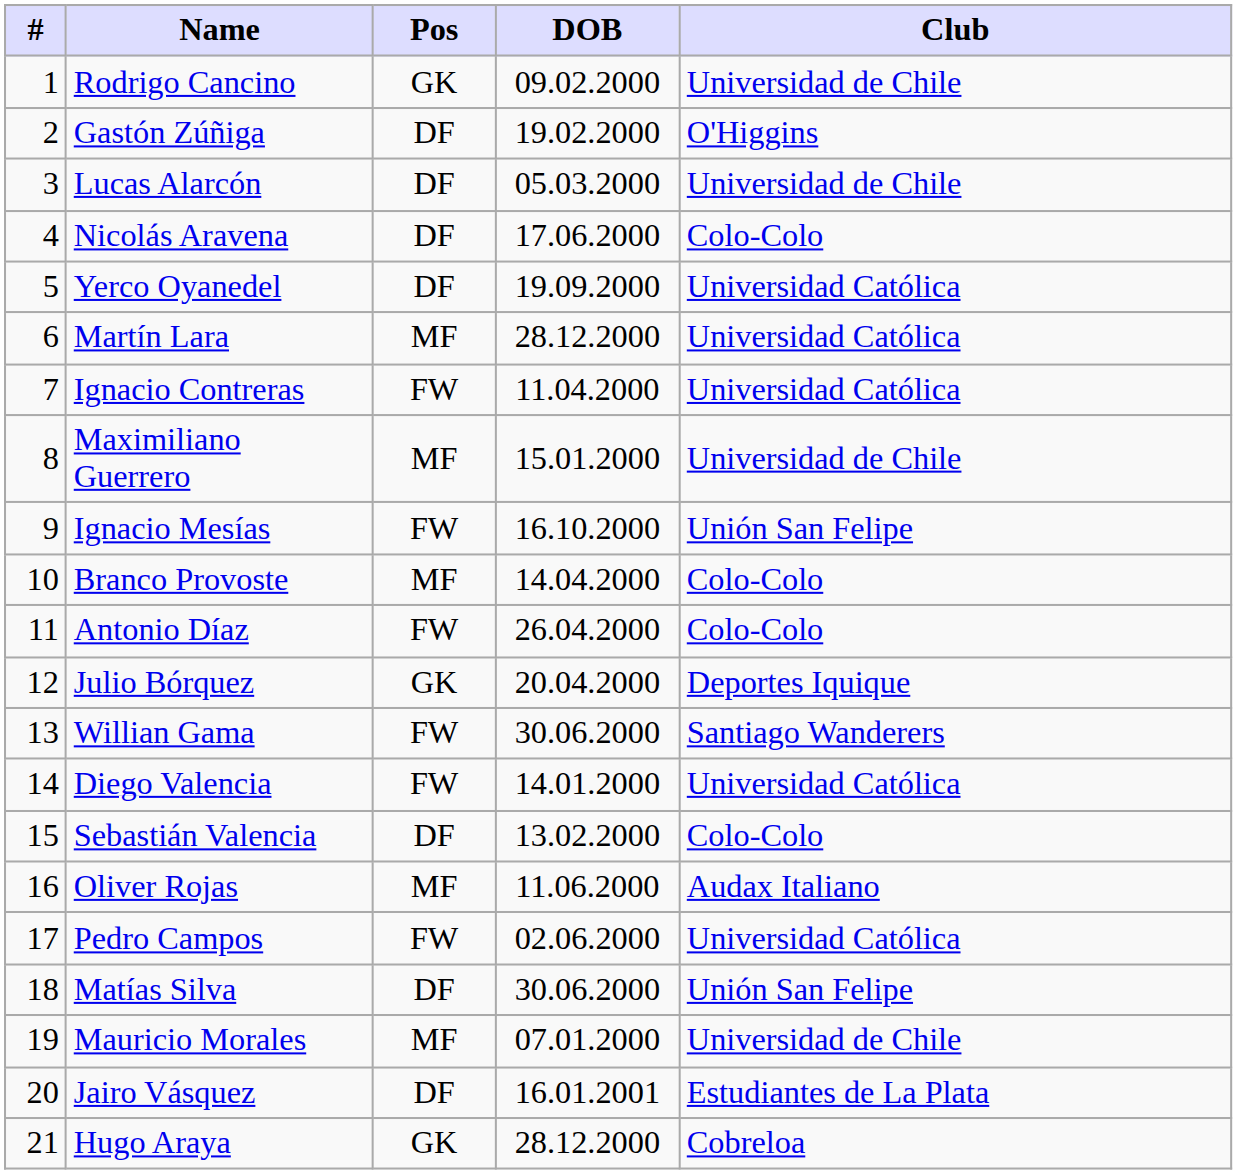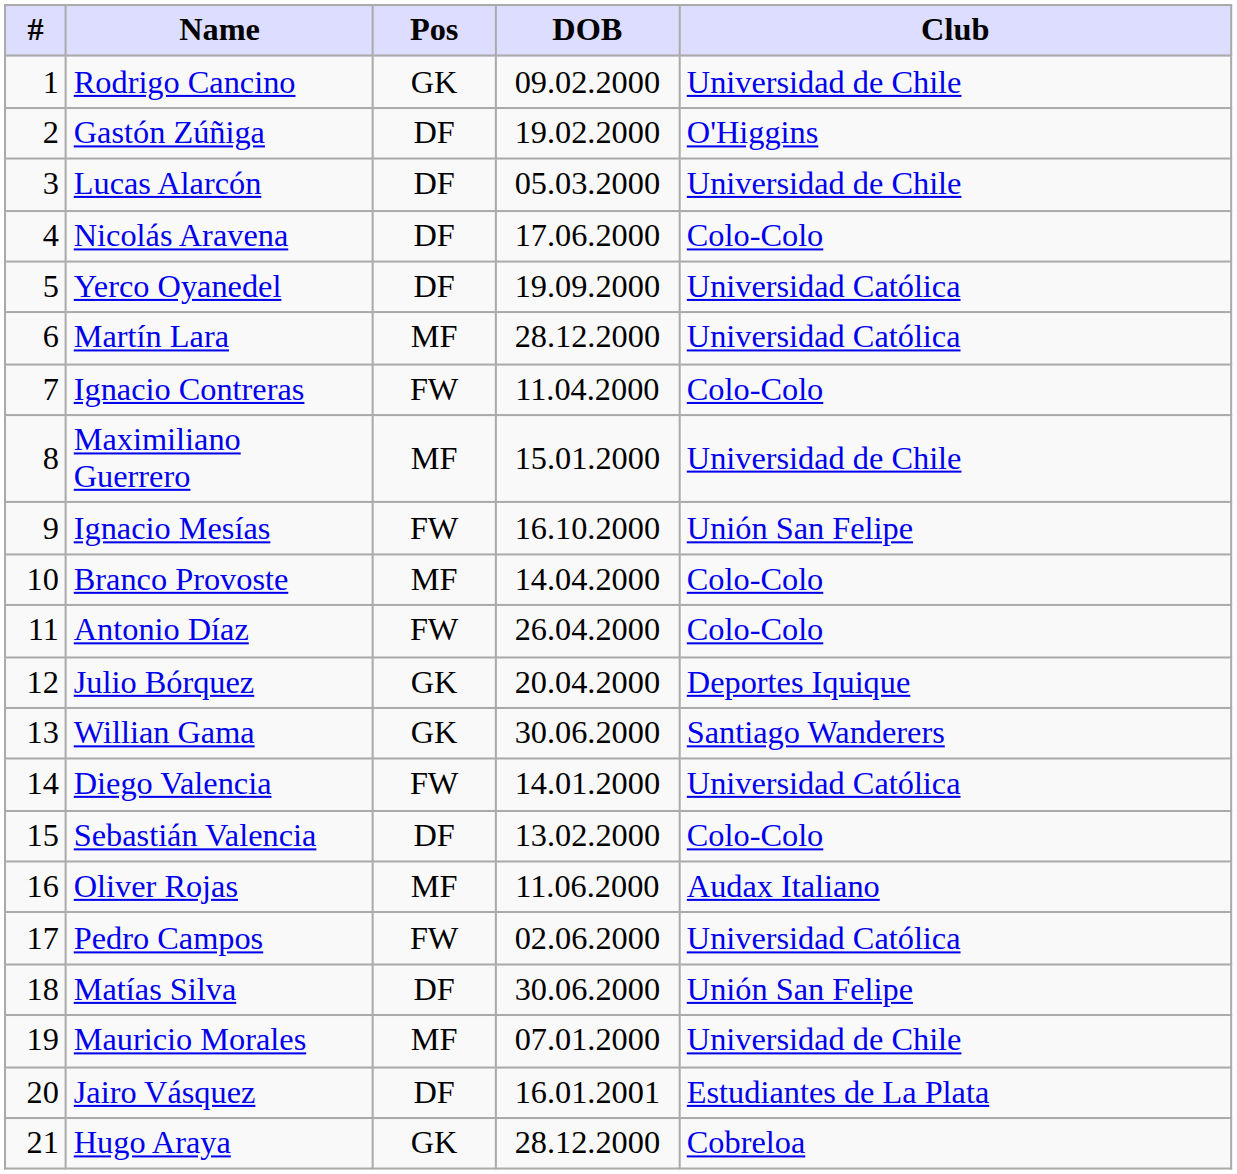 <table class="wikitable">
 <tr>
 <th style="background:#ddf; width:5%;"> # </th>
 <th style="background:#ddf; width:25%;">Name</th>
 <th style="background:#ddf; width:10%;">Pos</th>
 <th style="background:#ddf; width:15%;">DOB</th>
 <th style="background:#ddf; width:45%;">Club</th>
 </tr>
 <tr>
 <td style="text-align: right;">1</td>
 <td><a href='#'>Rodrigo Cancino</a></td>
 <td style="text-align: center;">GK</td>
 <td style="text-align: center;">09.02.2000</td>
 <td><a href='#'>Universidad de Chile</a> </td>
 </tr>
 <tr>
 <td style="text-align: right;">2</td>
 <td><a href='#'>Gastón Zúñiga</a></td>
 <td style="text-align: center;">DF</td>
 <td style="text-align: center;">19.02.2000</td>
 <td><a href='#'>O'Higgins</a> </td>
 </tr>
 <tr>
 <td style="text-align: right;">3</td>
 <td><a href='#'>Lucas Alarcón</a></td>
 <td style="text-align: center;">DF</td>
 <td style="text-align: center;">05.03.2000</td>
 <td><a href='#'>Universidad de Chile</a> </td>
 </tr>
 <tr>
 <td style="text-align: right;">4</td>
 <td><a href='#'>Nicolás Aravena</a></td>
 <td style="text-align: center;">DF</td>
 <td style="text-align: center;">17.06.2000</td>
 <td><a href='#'>Colo-Colo</a> </td>
 </tr>
 <tr>
 <td style="text-align: right;">5</td>
 <td><a href='#'>Yerco Oyanedel</a></td>
 <td style="text-align: center;">DF</td>
 <td style="text-align: center;">19.09.2000</td>
 <td><a href='#'>Universidad Católica</a> </td>
 </tr>
 <tr>
 <td style="text-align: right;">6</td>
 <td><a href='#'>Martín Lara</a></td>
 <td style="text-align: center;">MF</td>
 <td style="text-align: center;">28.12.2000</td>
 <td><a href='#'>Universidad Católica</a> </td>
 </tr>
 <tr>
 <td style="text-align: right;">7</td>
 <td><a href='#'>Ignacio Contreras</a></td>
 <td style="text-align: center;">FW</td>
 <td style="text-align: center;">11.04.2000</td>
-<td><a href='#'>Universidad Católica</a> </td>
+<td><a href='#'>Colo-Colo</a> </td>
 </tr>
 <tr>
 <td style="text-align: right;">8</td>
 <td><a href='#'>Maximiliano Guerrero</a></td>
 <td style="text-align: center;">MF</td>
 <td style="text-align: center;">15.01.2000</td>
 <td><a href='#'>Universidad de Chile</a> </td>
 </tr>
 <tr>
 <td style="text-align: right;">9</td>
 <td><a href='#'>Ignacio Mesías</a></td>
 <td style="text-align: center;">FW</td>
 <td style="text-align: center;">16.10.2000</td>
 <td><a href='#'>Unión San Felipe</a> </td>
 </tr>
 <tr>
 <td style="text-align: right;">10</td>
 <td><a href='#'>Branco Provoste</a></td>
 <td style="text-align: center;">MF</td>
 <td style="text-align: center;">14.04.2000</td>
 <td><a href='#'>Colo-Colo</a> </td>
 </tr>
 <tr>
 <td style="text-align: right;">11</td>
 <td><a href='#'>Antonio Díaz</a></td>
 <td style="text-align: center;">FW</td>
 <td style="text-align: center;">26.04.2000</td>
 <td><a href='#'>Colo-Colo</a> </td>
 </tr>
 <tr>
 <td style="text-align: right;">12</td>
 <td><a href='#'>Julio Bórquez</a></td>
 <td style="text-align: center;">GK</td>
 <td style="text-align: center;">20.04.2000</td>
 <td><a href='#'>Deportes Iquique</a> </td>
 </tr>
 <tr>
 <td style="text-align: right;">13</td>
 <td><a href='#'>Willian Gama</a></td>
-<td style="text-align: center;">FW</td>
+<td style="text-align: center;">GK</td>
 <td style="text-align: center;">30.06.2000</td>
 <td><a href='#'>Santiago Wanderers</a> </td>
 </tr>
 <tr>
 <td style="text-align: right;">14</td>
 <td><a href='#'>Diego Valencia</a></td>
 <td style="text-align: center;">FW</td>
 <td style="text-align: center;">14.01.2000</td>
 <td><a href='#'>Universidad Católica</a> </td>
 </tr>
 <tr>
 <td style="text-align: right;">15</td>
 <td><a href='#'>Sebastián Valencia</a></td>
 <td style="text-align: center;">DF</td>
 <td style="text-align: center;">13.02.2000</td>
 <td><a href='#'>Colo-Colo</a> </td>
 </tr>
 <tr>
 <td style="text-align: right;">16</td>
 <td><a href='#'>Oliver Rojas</a></td>
 <td style="text-align: center;">MF</td>
 <td style="text-align: center;">11.06.2000</td>
 <td><a href='#'>Audax Italiano</a> </td>
 </tr>
 <tr>
 <td style="text-align: right;">17</td>
 <td><a href='#'>Pedro Campos</a></td>
 <td style="text-align: center;">FW</td>
 <td style="text-align: center;">02.06.2000</td>
 <td><a href='#'>Universidad Católica</a> </td>
 </tr>
 <tr>
 <td style="text-align: right;">18</td>
 <td><a href='#'>Matías Silva</a></td>
 <td style="text-align: center;">DF</td>
 <td style="text-align: center;">30.06.2000</td>
 <td><a href='#'>Unión San Felipe</a> </td>
 </tr>
 <tr>
 <td style="text-align: right;">19</td>
 <td><a href='#'>Mauricio Morales</a></td>
 <td style="text-align: center;">MF</td>
 <td style="text-align: center;">07.01.2000</td>
 <td><a href='#'>Universidad de Chile</a> </td>
 </tr>
 <tr>
 <td style="text-align: right;">20</td>
 <td><a href='#'>Jairo Vásquez</a></td>
 <td style="text-align: center;">DF</td>
 <td style="text-align: center;">16.01.2001</td>
 <td><a href='#'>Estudiantes de La Plata</a> </td>
 </tr>
 <tr>
 <td style="text-align: right;">21</td>
 <td><a href='#'>Hugo Araya</a></td>
 <td style="text-align: center;">GK</td>
 <td style="text-align: center;">28.12.2000</td>
 <td><a href='#'>Cobreloa</a> </td>
 </tr>
 </table>
